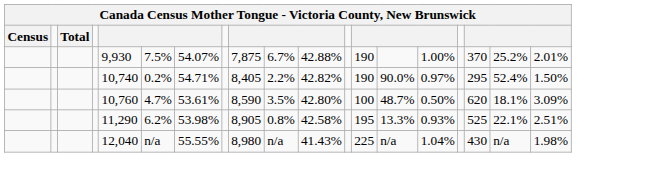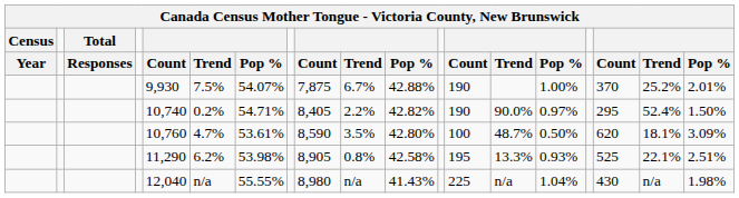 <table class="wikitable">
 <tr>
 <th colspan="19">Canada Census Mother Tongue - Victoria County, New Brunswick</th>
 </tr>
 <tr>
 <th>Census</th>
 <td></td>
 <th>Total</th>
 <td colspan="1"></td>
 <th colspan="3"></th>
 <td colspan="1"></td>
 <th colspan="3"></th>
 <td colspan="1"></td>
 <th colspan="3"></th>
 <td colspan="1"></td>
 <th colspan="3"></th>
+</tr>
+<tr>
+<th>Year</th>
+<td></td>
+<th>Responses</th>
+<td></td>
+<th>Count</th>
+<th>Trend</th>
+<th>Pop %</th>
+<td></td>
+<th>Count</th>
+<th>Trend</th>
+<th>Pop %</th>
+<td></td>
+<th>Count</th>
+<th>Trend</th>
+<th>Pop %</th>
+<td></td>
+<th>Count</th>
+<th>Trend</th>
+<th>Pop %</th>
 </tr>
 <tr>
 <td></td>
 <td></td>
 <td></td>
 <td></td>
 <td>9,930</td>
 <td> 7.5%</td>
 <td>54.07%</td>
 <td></td>
 <td>7,875</td>
 <td> 6.7%</td>
 <td>42.88%</td>
 <td></td>
 <td>190</td>
 <td></td>
 <td>1.00%</td>
 <td></td>
 <td>370</td>
 <td> 25.2%</td>
 <td>2.01%</td>
 </tr>
 <tr>
 <td></td>
 <td></td>
 <td></td>
 <td></td>
 <td>10,740</td>
 <td> 0.2%</td>
 <td>54.71%</td>
 <td></td>
 <td>8,405</td>
 <td> 2.2%</td>
 <td>42.82%</td>
 <td></td>
 <td>190</td>
 <td> 90.0%</td>
 <td>0.97%</td>
 <td></td>
 <td>295</td>
 <td> 52.4%</td>
 <td>1.50%</td>
 </tr>
 <tr>
 <td></td>
 <td></td>
 <td></td>
 <td></td>
 <td>10,760</td>
 <td> 4.7%</td>
 <td>53.61%</td>
 <td></td>
 <td>8,590</td>
 <td> 3.5%</td>
 <td>42.80%</td>
 <td></td>
 <td>100</td>
 <td> 48.7%</td>
 <td>0.50%</td>
 <td></td>
 <td>620</td>
 <td> 18.1%</td>
 <td>3.09%</td>
 </tr>
 <tr>
 <td></td>
 <td></td>
 <td></td>
 <td></td>
 <td>11,290</td>
 <td> 6.2%</td>
 <td>53.98%</td>
 <td></td>
 <td>8,905</td>
 <td> 0.8%</td>
 <td>42.58%</td>
 <td></td>
 <td>195</td>
 <td> 13.3%</td>
 <td>0.93%</td>
 <td></td>
 <td>525</td>
 <td> 22.1%</td>
 <td>2.51%</td>
 </tr>
 <tr>
 <td></td>
 <td></td>
 <td></td>
 <td></td>
 <td>12,040</td>
 <td>n/a</td>
 <td>55.55%</td>
 <td></td>
 <td>8,980</td>
 <td>n/a</td>
 <td>41.43%</td>
 <td></td>
 <td>225</td>
 <td>n/a</td>
 <td>1.04%</td>
 <td></td>
 <td>430</td>
 <td>n/a</td>
 <td>1.98%</td>
 </tr>
 </table>
